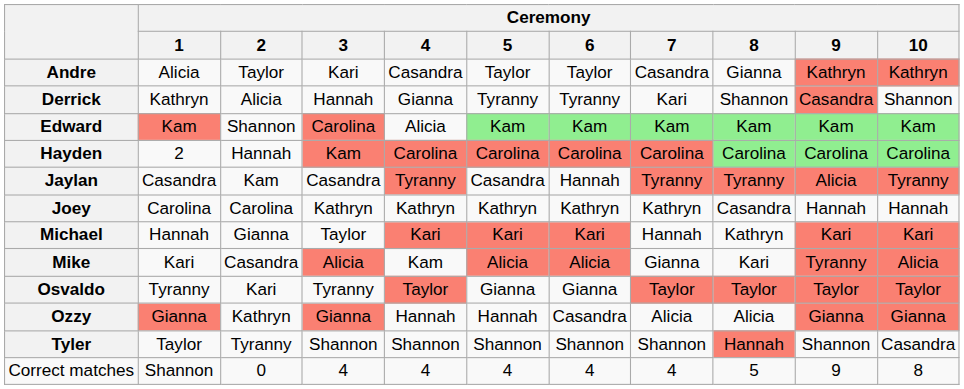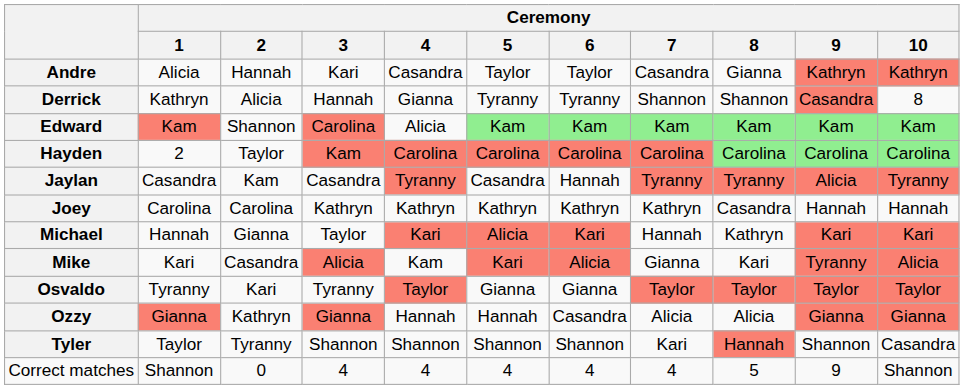 <table class="wikitable" style="text-align:center;">
 <tr>
 <th rowspan="2"></th>
 <th colspan="14" style="text-align:center;">Ceremony</th>
 </tr>
 <tr>
 <th>1</th>
 <th>2</th>
 <th>3</th>
 <th>4</th>
 <th>5</th>
 <th>6</th>
 <th>7</th>
 <th>8</th>
 <th>9</th>
 <th>10</th>
 </tr>
 <tr>
 <th>Andre</th>
 <td>Alicia</td>
-<td>Taylor</td>
+<td>Hannah</td>
 <td>Kari</td>
 <td>Casandra</td>
 <td>Taylor</td>
 <td>Taylor</td>
 <td>Casandra</td>
 <td>Gianna</td>
 <td style="background:salmon">Kathryn</td>
 <td style="background:salmon">Kathryn</td>
 </tr>
 <tr>
 <th>Derrick</th>
 <td>Kathryn</td>
 <td>Alicia</td>
 <td>Hannah</td>
 <td>Gianna</td>
 <td>Tyranny</td>
 <td>Tyranny</td>
-<td>Kari</td>
+<td>Shannon</td>
 <td>Shannon</td>
 <td style="background:salmon">Casandra</td>
-<td>Shannon</td>
+<td>8</td>
 </tr>
 <tr>
 <th>Edward</th>
 <td style="background:salmon">Kam</td>
 <td>Shannon</td>
 <td style="background:salmon">Carolina</td>
 <td>Alicia</td>
 <td style="background:lightgreen">Kam</td>
 <td style="background:lightgreen">Kam</td>
 <td style="background:lightgreen">Kam</td>
 <td style="background:lightgreen">Kam</td>
 <td style="background:lightgreen">Kam</td>
 <td style="background:lightgreen">Kam</td>
 </tr>
 <tr>
 <th>Hayden</th>
 <td>2</td>
-<td>Hannah</td>
+<td>Taylor</td>
 <td style="background:salmon">Kam</td>
 <td style="background:salmon">Carolina</td>
 <td style="background:salmon">Carolina</td>
 <td style="background:salmon">Carolina</td>
 <td style="background:salmon">Carolina</td>
 <td style="background:lightgreen">Carolina</td>
 <td style="background:lightgreen">Carolina</td>
 <td style="background:lightgreen">Carolina</td>
 </tr>
 <tr>
 <th>Jaylan</th>
 <td>Casandra</td>
 <td>Kam</td>
 <td>Casandra</td>
 <td style="background:salmon">Tyranny</td>
 <td>Casandra</td>
 <td>Hannah</td>
 <td style="background:salmon">Tyranny</td>
 <td style="background:salmon">Tyranny</td>
 <td style="background:salmon">Alicia</td>
 <td style="background:salmon">Tyranny</td>
 </tr>
 <tr>
 <th>Joey</th>
 <td>Carolina</td>
 <td>Carolina</td>
 <td>Kathryn</td>
 <td>Kathryn</td>
 <td>Kathryn</td>
 <td>Kathryn</td>
 <td>Kathryn</td>
 <td>Casandra</td>
 <td>Hannah</td>
 <td>Hannah</td>
 </tr>
 <tr>
 <th>Michael</th>
 <td>Hannah</td>
 <td>Gianna</td>
 <td>Taylor</td>
 <td style="background:salmon">Kari</td>
-<td style="background:salmon">Kari</td>
+<td style="background:salmon">Alicia</td>
 <td style="background:salmon">Kari</td>
 <td>Hannah</td>
 <td>Kathryn</td>
 <td style="background:salmon">Kari</td>
 <td style="background:salmon">Kari</td>
 </tr>
 <tr>
 <th>Mike</th>
 <td>Kari</td>
 <td>Casandra</td>
 <td style="background:salmon">Alicia</td>
 <td>Kam</td>
-<td style="background:salmon">Alicia</td>
+<td style="background:salmon">Kari</td>
 <td style="background:salmon">Alicia</td>
 <td>Gianna</td>
 <td>Kari</td>
 <td style="background:salmon">Tyranny</td>
 <td style="background:salmon">Alicia</td>
 </tr>
 <tr>
 <th>Osvaldo</th>
 <td>Tyranny</td>
 <td>Kari</td>
 <td>Tyranny</td>
 <td style="background:salmon">Taylor</td>
 <td>Gianna</td>
 <td>Gianna</td>
 <td style="background:salmon">Taylor</td>
 <td style="background:salmon">Taylor</td>
 <td style="background:salmon">Taylor</td>
 <td style="background:salmon">Taylor</td>
 </tr>
 <tr>
 <th>Ozzy</th>
 <td style="background:salmon">Gianna</td>
 <td>Kathryn</td>
 <td style="background:salmon">Gianna</td>
 <td>Hannah</td>
 <td>Hannah</td>
 <td>Casandra</td>
 <td>Alicia</td>
 <td>Alicia</td>
 <td style="background:salmon">Gianna</td>
 <td style="background:salmon">Gianna</td>
 </tr>
 <tr>
 <th>Tyler</th>
 <td>Taylor</td>
 <td>Tyranny</td>
 <td>Shannon</td>
 <td>Shannon</td>
 <td>Shannon</td>
 <td>Shannon</td>
-<td>Shannon</td>
+<td>Kari</td>
 <td style="background:salmon">Hannah</td>
 <td>Shannon</td>
 <td>Casandra</td>
 </tr>
 <tr>
 <td>Correct matches</td>
 <td>Shannon</td>
 <td>0</td>
 <td>4</td>
 <td>4</td>
 <td>4</td>
 <td>4</td>
 <td>4</td>
 <td>5</td>
 <td>9</td>
-<td>8</td>
+<td>Shannon</td>
 </tr>
 </table>
